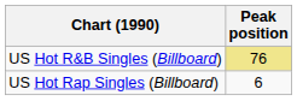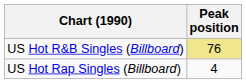 <table class="wikitable">
 <tr>
 <th>Chart (1990)</th>
 <th>Peak<br>position</th>
 </tr>
 <tr>
 <td>US <a href='#'>Hot R&B Singles</a> (<a href='#'><em>Billboard</em></a>)</td>
 <td align="center" style="background: khaki;">76</td>
 </tr>
 <tr>
 <td>US <a href='#'>Hot Rap Singles</a> (<em>Billboard</em>)</td>
-<td align="center">6</td>
+<td align="center">4</td>
 </tr>
 </table>
